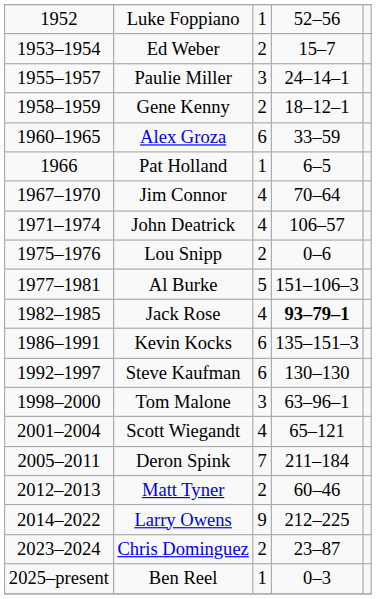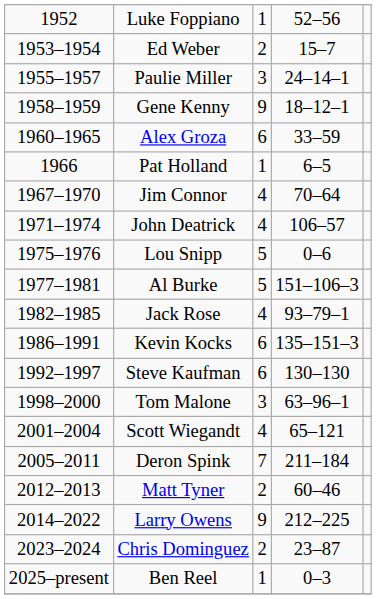 <table class="wikitable" style="text-align:center">
 <tr>
 </tr>
 <tr>
 <td>1952</td>
 <td>Luke Foppiano</td>
 <td>1</td>
 <td>52–56</td>
 <td></td>
 </tr>
 <tr>
 <td>1953–1954</td>
 <td>Ed Weber</td>
 <td>2</td>
 <td>15–7</td>
 <td></td>
 </tr>
 <tr>
 <td>1955–1957</td>
 <td>Paulie Miller</td>
 <td>3</td>
 <td>24–14–1</td>
 <td></td>
 </tr>
 <tr>
 <td>1958–1959</td>
 <td>Gene Kenny</td>
-<td>2</td>
+<td>9</td>
 <td>18–12–1</td>
 <td></td>
 </tr>
 <tr>
 <td>1960–1965</td>
 <td><a href='#'>Alex Groza</a></td>
 <td>6</td>
 <td>33–59</td>
 <td></td>
 </tr>
 <tr>
 <td>1966</td>
 <td>Pat Holland</td>
 <td>1</td>
 <td>6–5</td>
 <td></td>
 </tr>
 <tr>
 <td>1967–1970</td>
 <td>Jim Connor</td>
 <td>4</td>
 <td>70–64</td>
 <td></td>
 </tr>
 <tr>
 <td>1971–1974</td>
 <td>John Deatrick</td>
 <td>4</td>
 <td>106–57</td>
 <td></td>
 </tr>
 <tr>
 <td>1975–1976</td>
 <td>Lou Snipp</td>
-<td>2</td>
+<td>5</td>
 <td>0–6</td>
 <td></td>
 </tr>
 <tr>
 <td>1977–1981</td>
 <td>Al Burke</td>
 <td>5</td>
 <td>151–106–3</td>
 <td></td>
 </tr>
 <tr>
 <td>1982–1985</td>
 <td>Jack Rose</td>
 <td>4</td>
-<td><strong>93–79–1</strong></td>
+<td>93–79–1</td>
 <td></td>
 </tr>
 <tr>
 <td>1986–1991</td>
 <td>Kevin Kocks</td>
 <td>6</td>
 <td>135–151–3</td>
 <td></td>
 </tr>
 <tr>
 <td>1992–1997</td>
 <td>Steve Kaufman</td>
 <td>6</td>
 <td>130–130</td>
 <td></td>
 </tr>
 <tr>
 <td>1998–2000</td>
 <td>Tom Malone</td>
 <td>3</td>
 <td>63–96–1</td>
 <td></td>
 </tr>
 <tr>
 <td>2001–2004</td>
 <td>Scott Wiegandt</td>
 <td>4</td>
 <td>65–121</td>
 <td></td>
 </tr>
 <tr>
 <td>2005–2011</td>
 <td>Deron Spink</td>
 <td>7</td>
 <td>211–184</td>
 <td></td>
 </tr>
 <tr>
 <td>2012–2013</td>
 <td><a href='#'>Matt Tyner</a></td>
 <td>2</td>
 <td>60–46</td>
 <td></td>
 </tr>
 <tr>
 <td>2014–2022</td>
 <td><a href='#'>Larry Owens</a></td>
 <td>9</td>
 <td>212–225</td>
 <td></td>
 </tr>
 <tr>
 <td>2023–2024</td>
 <td><a href='#'>Chris Dominguez</a></td>
 <td>2</td>
 <td>23–87</td>
 <td></td>
 </tr>
 <tr>
 <td>2025–present</td>
 <td>Ben Reel</td>
 <td>1</td>
 <td>0–3</td>
 <td></td>
 </tr>
 <tr>
 </tr>
 </table>
